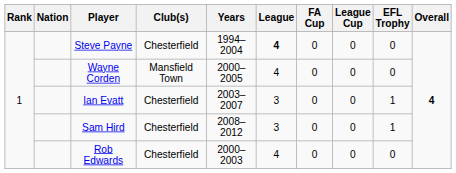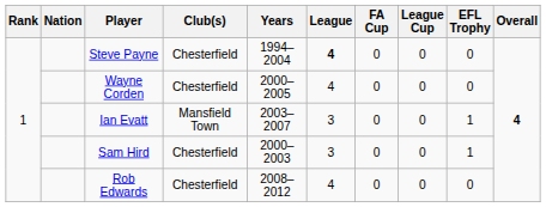 <table class="wikitable sortable" style="text-align:center; margin-left:1em; font-size:85%;">
 <tr>
 <th>Rank</th>
 <th>Nation</th>
 <th>Player</th>
 <th>Club(s)</th>
 <th>Years</th>
 <th>League</th>
 <th>FA Cup</th>
 <th>League<br>Cup</th>
 <th>EFL<br>Trophy</th>
 <th>Overall</th>
 </tr>
 <tr>
 <td rowspan=5>1</td>
 <td></td>
 <td><a href='#'>Steve Payne</a></td>
 <td>Chesterfield</td>
 <td>1994–2004</td>
 <td><strong>4</strong></td>
 <td>0</td>
 <td>0</td>
 <td>0</td>
 <td rowspan=5><strong>4</strong></td>
 </tr>
 <tr>
 <td></td>
 <td><a href='#'>Wayne Corden</a></td>
-<td>Mansfield Town</td>
+<td>Chesterfield</td>
 <td>2000–2005</td>
 <td>4</td>
 <td>0</td>
 <td>0</td>
 <td>0</td>
 </tr>
 <tr>
 <td></td>
 <td><a href='#'>Ian Evatt</a></td>
-<td>Chesterfield</td>
+<td>Mansfield Town</td>
 <td>2003–2007</td>
 <td>3</td>
 <td>0</td>
 <td>0</td>
 <td>1</td>
 </tr>
 <tr>
 <td></td>
 <td><a href='#'>Sam Hird</a></td>
 <td>Chesterfield</td>
-<td>2008–2012</td>
+<td>2000–2003</td>
 <td>3</td>
 <td>0</td>
 <td>0</td>
 <td>1</td>
 </tr>
 <tr>
 <td></td>
 <td><a href='#'>Rob Edwards</a></td>
 <td>Chesterfield</td>
-<td>2000–2003</td>
+<td>2008–2012</td>
 <td>4</td>
 <td>0</td>
 <td>0</td>
 <td>0</td>
 </tr>
 </table>
